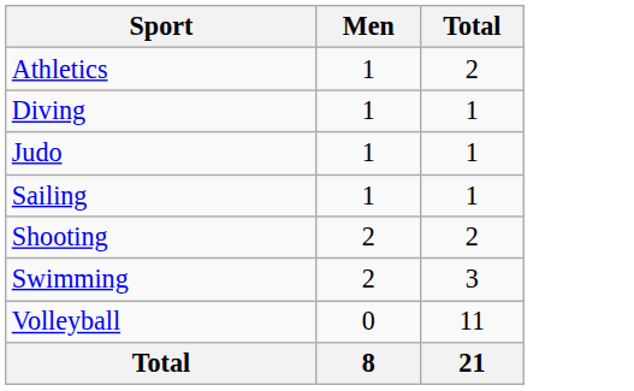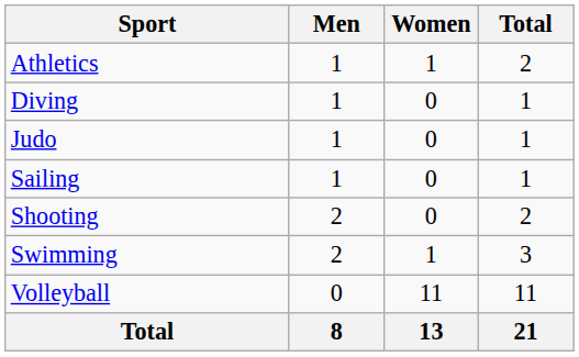 <table class="wikitable sortable" style="text-align:center;">
 <tr>
 <th width=180>Sport</th>
 <th width=55>Men</th>
+<th width=55>Women</th>
 <th width=55>Total</th>
 </tr>
 <tr>
 <td align=left><a href='#'>Athletics</a></td>
+<td>1</td>
 <td>1</td>
 <td>2</td>
 </tr>
 <tr>
 <td align=left><a href='#'>Diving</a></td>
 <td>1</td>
+<td>0</td>
 <td>1</td>
 </tr>
 <tr>
 <td align=left><a href='#'>Judo</a></td>
 <td>1</td>
+<td>0</td>
 <td>1</td>
 </tr>
 <tr>
 <td align=left><a href='#'>Sailing</a></td>
 <td>1</td>
+<td>0</td>
 <td>1</td>
 </tr>
 <tr>
 <td align=left><a href='#'>Shooting</a></td>
 <td>2</td>
+<td>0</td>
 <td>2</td>
 </tr>
 <tr>
 <td align=left><a href='#'>Swimming</a></td>
 <td>2</td>
+<td>1</td>
 <td>3</td>
 </tr>
 <tr>
 <td align=left><a href='#'>Volleyball</a></td>
 <td>0</td>
 <td>11</td>
+<td>11</td>
 </tr>
 <tr>
 <th>Total</th>
 <th>8</th>
+<th>13</th>
 <th>21</th>
 </tr>
 </table>
